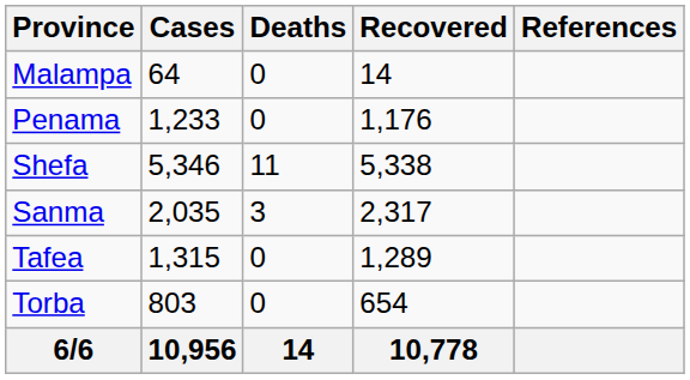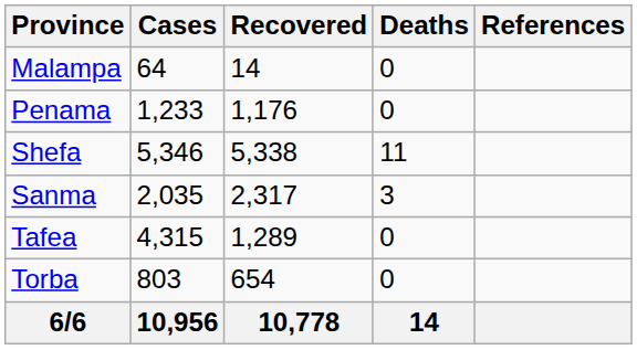 <table class="wikitable sortable">
 <tr>
 <th>Province</th>
 <th>Cases</th>
+<th>Recovered</th>
 <th>Deaths</th>
-<th>Recovered</th>
 <th>References</th>
 </tr>
 <tr>
 <td><a href='#'>Malampa</a></td>
 <td>64</td>
+<td>14</td>
 <td>0</td>
-<td>14</td>
 <td></td>
 </tr>
 <tr>
 <td><a href='#'>Penama</a></td>
 <td>1,233</td>
+<td>1,176</td>
 <td>0</td>
-<td>1,176</td>
 <td></td>
 </tr>
 <tr>
 <td><a href='#'>Shefa</a></td>
 <td>5,346</td>
+<td>5,338</td>
 <td>11</td>
-<td>5,338</td>
 <td></td>
 </tr>
 <tr>
 <td><a href='#'>Sanma</a></td>
 <td>2,035</td>
+<td>2,317</td>
 <td>3</td>
-<td>2,317</td>
 <td></td>
 </tr>
 <tr>
 <td><a href='#'>Tafea</a></td>
-<td>1,315</td>
+<td>4,315</td>
+<td>1,289</td>
 <td>0</td>
-<td>1,289</td>
 <td></td>
 </tr>
 <tr>
 <td><a href='#'>Torba</a></td>
 <td>803</td>
+<td>654</td>
 <td>0</td>
-<td>654</td>
 <td></td>
 </tr>
 <tr>
 <th>6/6</th>
 <th>10,956</th>
+<th>10,778</th>
 <th>14</th>
-<th>10,778</th>
 <th></th>
 </tr>
 </table>
